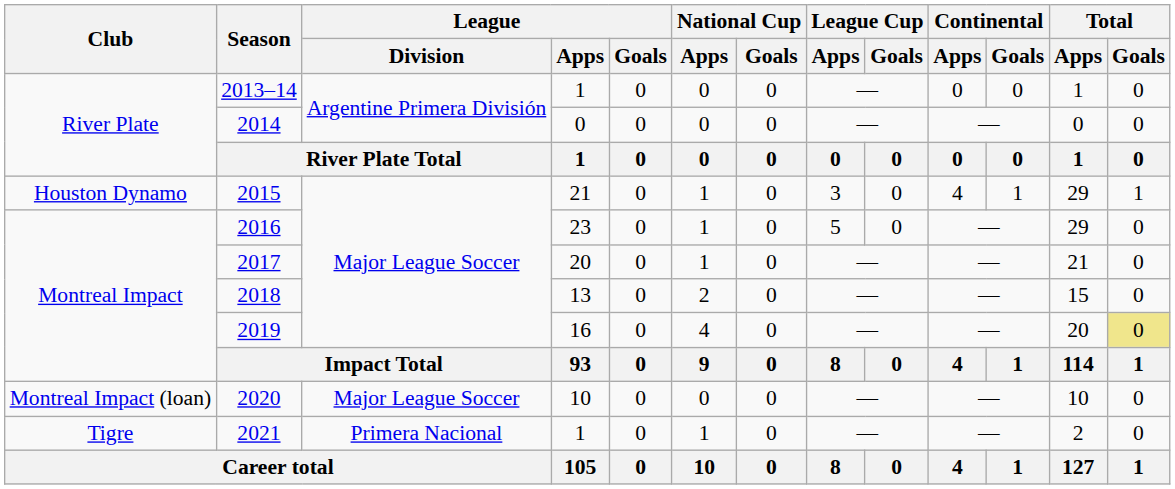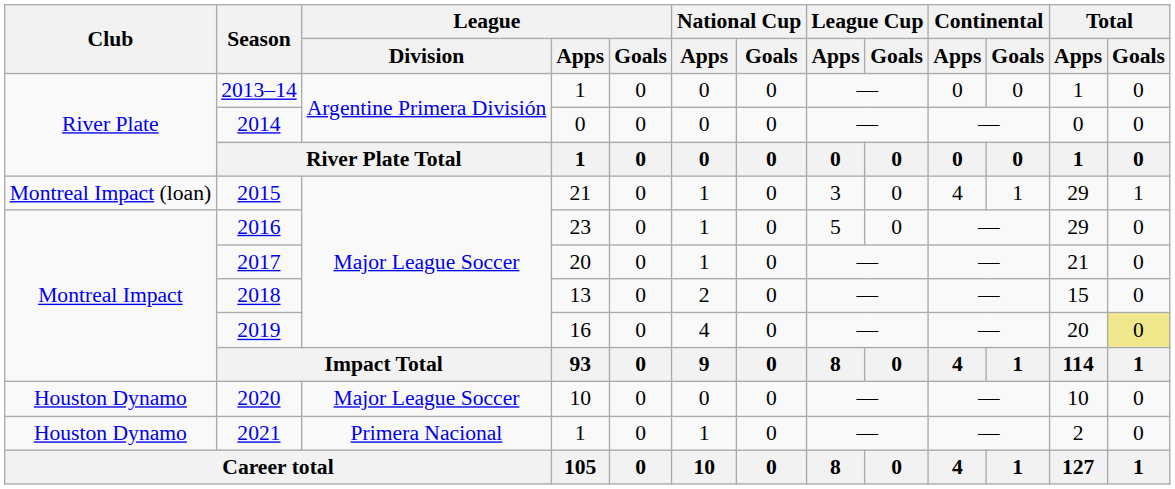 <table class="wikitable" style="text-align:center">
 <tr>
 <th rowspan="2">Club</th>
 <th rowspan="2">Season</th>
 <th colspan="3">League</th>
 <th colspan="2">National Cup</th>
 <th colspan="2">League Cup</th>
 <th colspan="2">Continental</th>
 <th colspan="2">Total</th>
 </tr>
 <tr>
 <th>Division</th>
 <th>Apps</th>
 <th>Goals</th>
 <th>Apps</th>
 <th>Goals</th>
 <th>Apps</th>
 <th>Goals</th>
 <th>Apps</th>
 <th>Goals</th>
 <th>Apps</th>
 <th>Goals</th>
 </tr>
 <tr>
 <td rowspan="3"><a href='#'>River Plate</a></td>
 <td><a href='#'>2013–14</a></td>
 <td rowspan="2"><a href='#'>Argentine Primera División</a></td>
 <td>1</td>
 <td>0</td>
 <td>0</td>
 <td>0</td>
 <td colspan="2">—</td>
 <td>0</td>
 <td>0</td>
 <td>1</td>
 <td>0</td>
 </tr>
 <tr>
 <td><a href='#'>2014</a></td>
 <td>0</td>
 <td>0</td>
 <td>0</td>
 <td>0</td>
 <td colspan="2">—</td>
 <td colspan="2">—</td>
 <td>0</td>
 <td>0</td>
 </tr>
 <tr>
 <th colspan="2">River Plate Total</th>
 <th>1</th>
 <th>0</th>
 <th>0</th>
 <th>0</th>
 <th>0</th>
 <th>0</th>
 <th>0</th>
 <th>0</th>
 <th>1</th>
 <th>0</th>
 </tr>
 <tr>
-<td><a href='#'>Houston Dynamo</a></td>
+<td><a href='#'>Montreal Impact</a> (loan)</td>
 <td><a href='#'>2015</a></td>
 <td rowspan="5"><a href='#'>Major League Soccer</a></td>
 <td>21</td>
 <td>0</td>
 <td>1</td>
 <td>0</td>
 <td>3</td>
 <td>0</td>
 <td>4</td>
 <td>1</td>
 <td>29</td>
 <td>1</td>
 </tr>
 <tr>
 <td rowspan="5"><a href='#'>Montreal Impact</a></td>
 <td><a href='#'>2016</a></td>
 <td>23</td>
 <td>0</td>
 <td>1</td>
 <td>0</td>
 <td>5</td>
 <td>0</td>
 <td colspan="2">—</td>
 <td>29</td>
 <td>0</td>
 </tr>
 <tr>
 <td><a href='#'>2017</a></td>
 <td>20</td>
 <td>0</td>
 <td>1</td>
 <td>0</td>
 <td colspan="2">—</td>
 <td colspan="2">—</td>
 <td>21</td>
 <td>0</td>
 </tr>
 <tr>
 <td><a href='#'>2018</a></td>
 <td>13</td>
 <td>0</td>
 <td>2</td>
 <td>0</td>
 <td colspan="2">—</td>
 <td colspan="2">—</td>
 <td>15</td>
 <td>0</td>
 </tr>
 <tr>
 <td><a href='#'>2019</a></td>
 <td>16</td>
 <td>0</td>
 <td>4</td>
 <td>0</td>
 <td colspan="2">—</td>
 <td colspan="2">—</td>
 <td>20</td>
 <td style="background: khaki;">0</td>
 </tr>
 <tr>
 <th colspan="2">Impact Total</th>
 <th>93</th>
 <th>0</th>
 <th>9</th>
 <th>0</th>
 <th>8</th>
 <th>0</th>
 <th>4</th>
 <th>1</th>
 <th>114</th>
 <th>1</th>
 </tr>
 <tr>
-<td><a href='#'>Montreal Impact</a> (loan)</td>
+<td><a href='#'>Houston Dynamo</a></td>
 <td><a href='#'>2020</a></td>
 <td><a href='#'>Major League Soccer</a></td>
 <td>10</td>
 <td>0</td>
 <td>0</td>
 <td>0</td>
 <td colspan="2">—</td>
 <td colspan="2">—</td>
 <td>10</td>
 <td>0</td>
 </tr>
 <tr>
-<td><a href='#'>Tigre</a></td>
+<td><a href='#'>Houston Dynamo</a></td>
 <td><a href='#'>2021</a></td>
 <td><a href='#'>Primera Nacional</a></td>
 <td>1</td>
 <td>0</td>
 <td>1</td>
 <td>0</td>
 <td colspan="2">—</td>
 <td colspan="2">—</td>
 <td>2</td>
 <td>0</td>
 </tr>
 <tr>
 <th colspan="3">Career total</th>
 <th>105</th>
 <th>0</th>
 <th>10</th>
 <th>0</th>
 <th>8</th>
 <th>0</th>
 <th>4</th>
 <th>1</th>
 <th>127</th>
 <th>1</th>
 </tr>
 </table>
